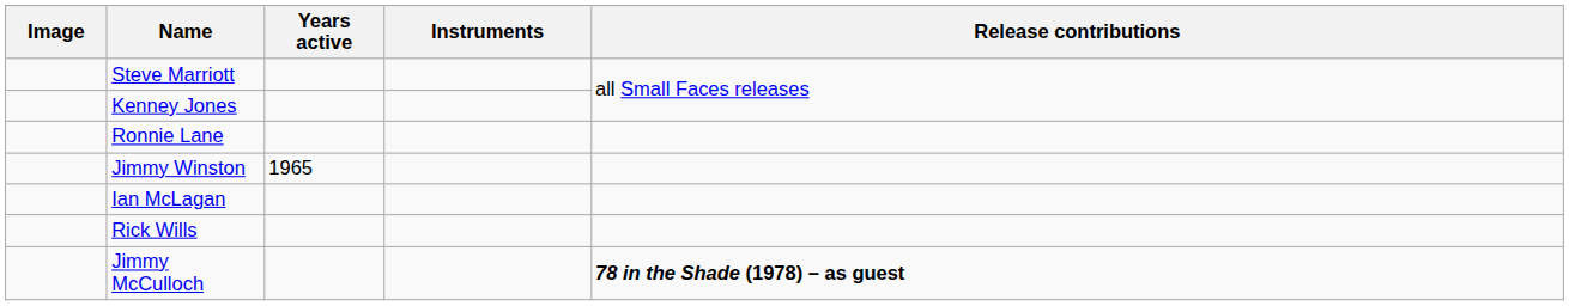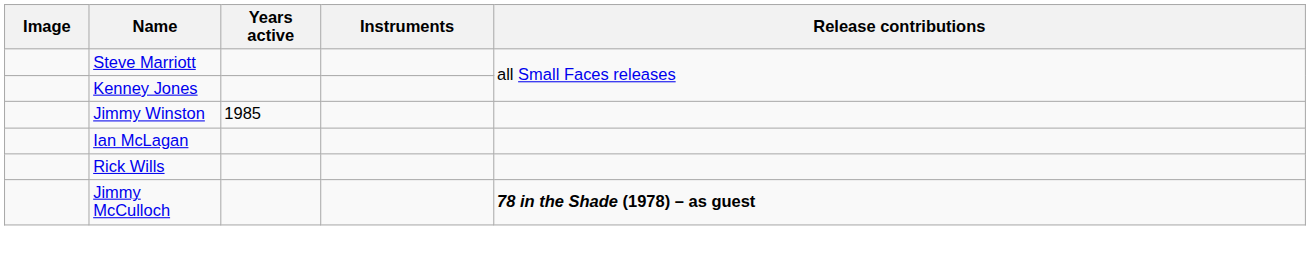 <table class="wikitable" border="1" width="100%">
 <tr>
 <th width="75">Image</th>
 <th width="120">Name</th>
 <th width="90">Years active</th>
 <th width="160">Instruments</th>
 <th>Release contributions</th>
 </tr>
 <tr>
 <td></td>
 <td><a href='#'>Steve Marriott</a></td>
 <td></td>
 <td></td>
 <td rowspan="2">all <a href='#'>Small Faces releases</a></td>
 </tr>
 <tr>
 <td></td>
 <td><a href='#'>Kenney Jones</a></td>
 <td></td>
 <td></td>
 </tr>
 <tr>
 <td></td>
-<td><a href='#'>Ronnie Lane</a></td>
-<td></td>
-<td></td>
-<td></td>
-</tr>
-<tr>
-<td></td>
 <td><a href='#'>Jimmy Winston</a></td>
-<td>1965 </td>
+<td>1985 </td>
 <td></td>
 <td></td>
 </tr>
 <tr>
 <td></td>
 <td><a href='#'>Ian McLagan</a></td>
 <td></td>
 <td></td>
 <td></td>
 </tr>
 <tr>
 <td></td>
 <td><a href='#'>Rick Wills</a></td>
 <td></td>
 <td></td>
 <td></td>
 </tr>
 <tr>
 <td></td>
 <td><a href='#'>Jimmy McCulloch</a></td>
 <td></td>
 <td></td>
 <td><strong><em>78 in the Shade</em> (1978) – as guest</strong></td>
 </tr>
 </table>
